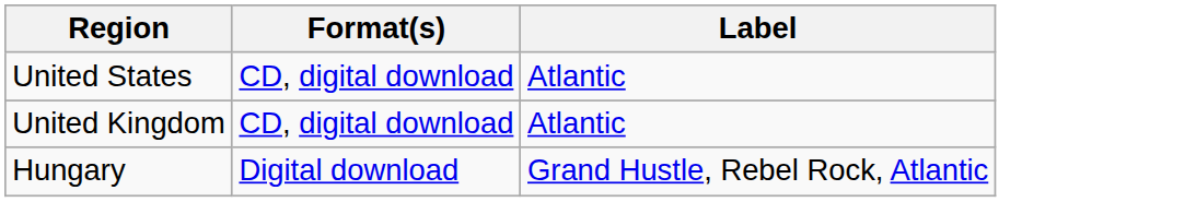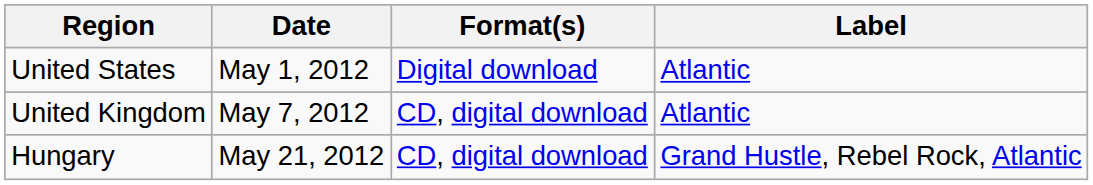 <table class="wikitable">
 <tr>
 <th>Region</th>
+<th>Date</th>
 <th>Format(s)</th>
 <th>Label</th>
 </tr>
 <tr>
 <td>United States</td>
-<td><a href='#'>CD</a>, <a href='#'>digital download</a></td>
+<td>May 1, 2012</td>
+<td><a href='#'>Digital download</a></td>
 <td><a href='#'>Atlantic</a></td>
 </tr>
 <tr>
 <td>United Kingdom</td>
+<td>May 7, 2012</td>
 <td><a href='#'>CD</a>, <a href='#'>digital download</a></td>
 <td><a href='#'>Atlantic</a></td>
 </tr>
 <tr>
 <td>Hungary</td>
-<td><a href='#'>Digital download</a></td>
+<td>May 21, 2012</td>
+<td><a href='#'>CD</a>, <a href='#'>digital download</a></td>
 <td><a href='#'>Grand Hustle</a>, Rebel Rock, <a href='#'>Atlantic</a></td>
 </tr>
 </table>
